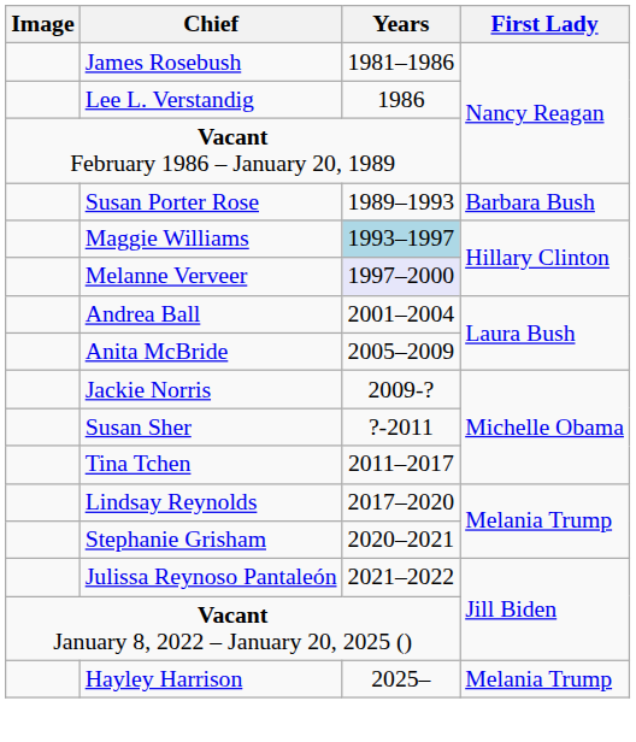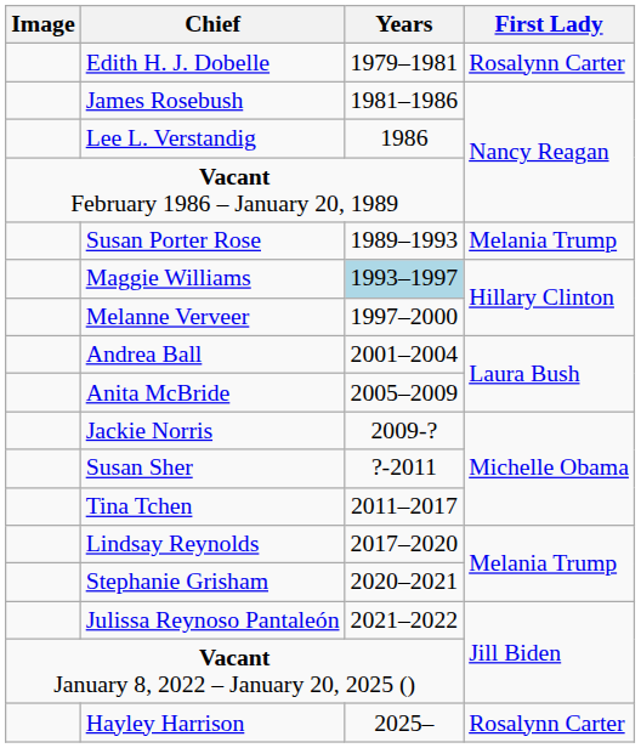 <table class="wikitable">
 <tr>
 <th>Image</th>
 <th>Chief</th>
 <th>Years</th>
 <th><a href='#'>First Lady</a></th>
+</tr>
+<tr>
+<td></td>
+<td><a href='#'>Edith H. J. Dobelle</a></td>
+<td>1979–1981</td>
+<td><a href='#'>Rosalynn Carter</a></td>
 </tr>
 <tr>
 <td></td>
 <td><a href='#'>James Rosebush</a></td>
 <td style="text-align:center;">1981–1986</td>
 <td rowspan="3"><a href='#'>Nancy Reagan</a></td>
 </tr>
 <tr>
 <td></td>
 <td><a href='#'>Lee L. Verstandig</a></td>
 <td style="text-align:center;">1986</td>
 </tr>
 <tr style="text-align:center;">
 <td colspan="3"><strong>Vacant</strong><br>February 1986 – January 20, 1989</td>
 </tr>
 <tr>
 <td></td>
 <td><a href='#'>Susan Porter Rose</a></td>
 <td style="text-align:center;">1989–1993</td>
-<td><a href='#'>Barbara Bush</a></td>
+<td><a href='#'>Melania Trump</a></td>
 </tr>
 <tr>
 <td></td>
 <td><a href='#'>Maggie Williams</a></td>
 <td style="background: lightblue; text-align:center;">1993–1997</td>
 <td rowspan="2"><a href='#'>Hillary Clinton</a></td>
 </tr>
 <tr>
 <td></td>
 <td><a href='#'>Melanne Verveer</a></td>
-<td style="background: lavender; text-align:center;">1997–2000</td>
+<td style="text-align:center;">1997–2000</td>
 </tr>
 <tr>
 <td></td>
 <td><a href='#'>Andrea Ball</a></td>
 <td style="text-align:center;">2001–2004</td>
 <td rowspan="2"><a href='#'>Laura Bush</a></td>
 </tr>
 <tr>
 <td></td>
 <td><a href='#'>Anita McBride</a></td>
 <td style="text-align:center;">2005–2009</td>
 </tr>
 <tr>
 <td></td>
 <td><a href='#'>Jackie Norris</a></td>
 <td style="text-align:center;">2009-?</td>
 <td rowspan="3"><a href='#'>Michelle Obama</a></td>
 </tr>
 <tr>
 <td></td>
 <td><a href='#'>Susan Sher</a></td>
 <td style="text-align:center;">?-2011</td>
 </tr>
 <tr>
 <td></td>
 <td><a href='#'>Tina Tchen</a></td>
 <td style="text-align:center;">2011–2017</td>
 </tr>
 <tr>
 <td></td>
 <td><a href='#'>Lindsay Reynolds</a></td>
 <td style="text-align:center;">2017–2020</td>
 <td rowspan="2"><a href='#'>Melania Trump</a></td>
 </tr>
 <tr>
 <td></td>
 <td><a href='#'>Stephanie Grisham</a></td>
 <td style="text-align:center;">2020–2021</td>
 </tr>
 <tr>
 <td></td>
 <td><a href='#'>Julissa Reynoso Pantaleón</a></td>
 <td style="text-align:center;">2021–2022</td>
 <td rowspan="2"><a href='#'>Jill Biden</a></td>
 </tr>
 <tr style="text-align:center;">
 <td colspan="3"><strong>Vacant</strong><br>January 8, 2022 – January 20, 2025 ()</td>
 </tr>
 <tr>
 <td></td>
 <td><a href='#'>Hayley Harrison</a></td>
 <td style="text-align:center;">2025–</td>
-<td><a href='#'>Melania Trump</a></td>
+<td><a href='#'>Rosalynn Carter</a></td>
 </tr>
 </table>
